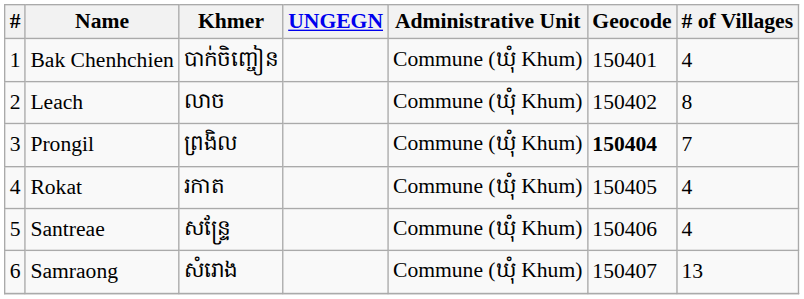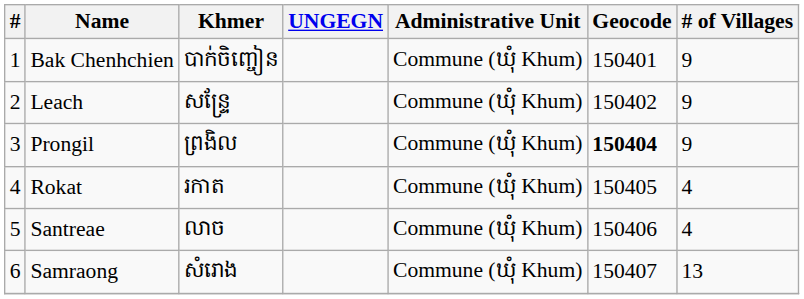 <table class="wikitable sortable">
 <tr>
 <th>#</th>
 <th>Name</th>
 <th>Khmer</th>
 <th><a href='#'>UNGEGN</a></th>
 <th>Administrative Unit</th>
 <th>Geocode</th>
 <th># of Villages</th>
 </tr>
 <tr>
 <td>1</td>
 <td>Bak Chenhchien</td>
 <td>បាក់ចិញ្ចៀន</td>
 <td></td>
 <td>Commune (ឃុំ Khum)</td>
 <td>150401</td>
-<td>4</td>
+<td>9</td>
 </tr>
 <tr>
 <td>2</td>
 <td>Leach</td>
-<td>លាច</td>
+<td>សន្ទ្រែ</td>
 <td></td>
 <td>Commune (ឃុំ Khum)</td>
 <td>150402</td>
-<td>8</td>
+<td>9</td>
 </tr>
 <tr>
 <td>3</td>
 <td>Prongil</td>
 <td>ព្រងិល</td>
 <td></td>
 <td>Commune (ឃុំ Khum)</td>
 <td><strong>150404</strong></td>
-<td>7</td>
+<td>9</td>
 </tr>
 <tr>
 <td>4</td>
 <td>Rokat</td>
 <td>រកាត</td>
 <td></td>
 <td>Commune (ឃុំ Khum)</td>
 <td>150405</td>
 <td>4</td>
 </tr>
 <tr>
 <td>5</td>
 <td>Santreae</td>
-<td>សន្ទ្រែ</td>
+<td>លាច</td>
 <td></td>
 <td>Commune (ឃុំ Khum)</td>
 <td>150406</td>
 <td>4</td>
 </tr>
 <tr>
 <td>6</td>
 <td>Samraong</td>
 <td>សំរោង</td>
 <td></td>
 <td>Commune (ឃុំ Khum)</td>
 <td>150407</td>
 <td>13</td>
 </tr>
 <tr>
 </tr>
 </table>
